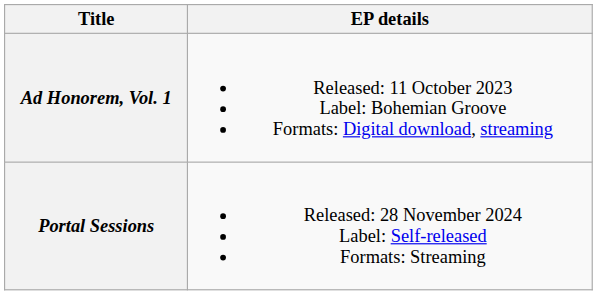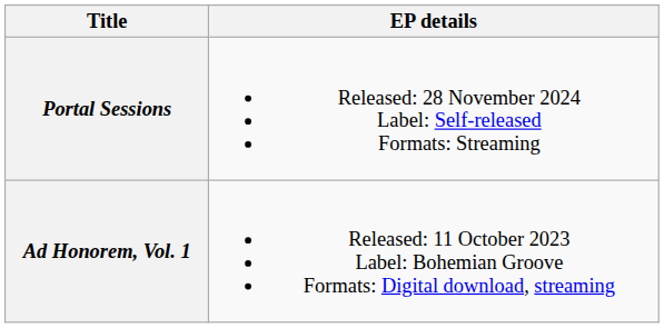 <table class="wikitable plainrowheaders" style="text-align:center;">
 <tr>
 <th scope="col" style="width:9.5em;">Title</th>
 <th scope="col" style="width:21.5em;">EP details</th>
 </tr>
 <tr>
+<th scope="row"><em>Portal Sessions</em><br></th>
+<td><br><ul><li>Released: 28 November 2024</li><li>Label: <a href='#'>Self-released</a></li><li>Formats: Streaming</li></ul></td>
+</tr>
+<tr>
 <th scope="row"><em>Ad Honorem, Vol. 1</em></th>
 <td><br><ul><li>Released: 11 October 2023</li><li>Label: Bohemian Groove</li><li>Formats: <a href='#'>Digital download</a>, <a href='#'>streaming</a></li></ul></td>
 </tr>
-<tr>
-<th scope="row"><em>Portal Sessions</em><br></th>
-<td><br><ul><li>Released: 28 November 2024</li><li>Label: <a href='#'>Self-released</a></li><li>Formats: Streaming</li></ul></td>
-</tr>
 </table>
